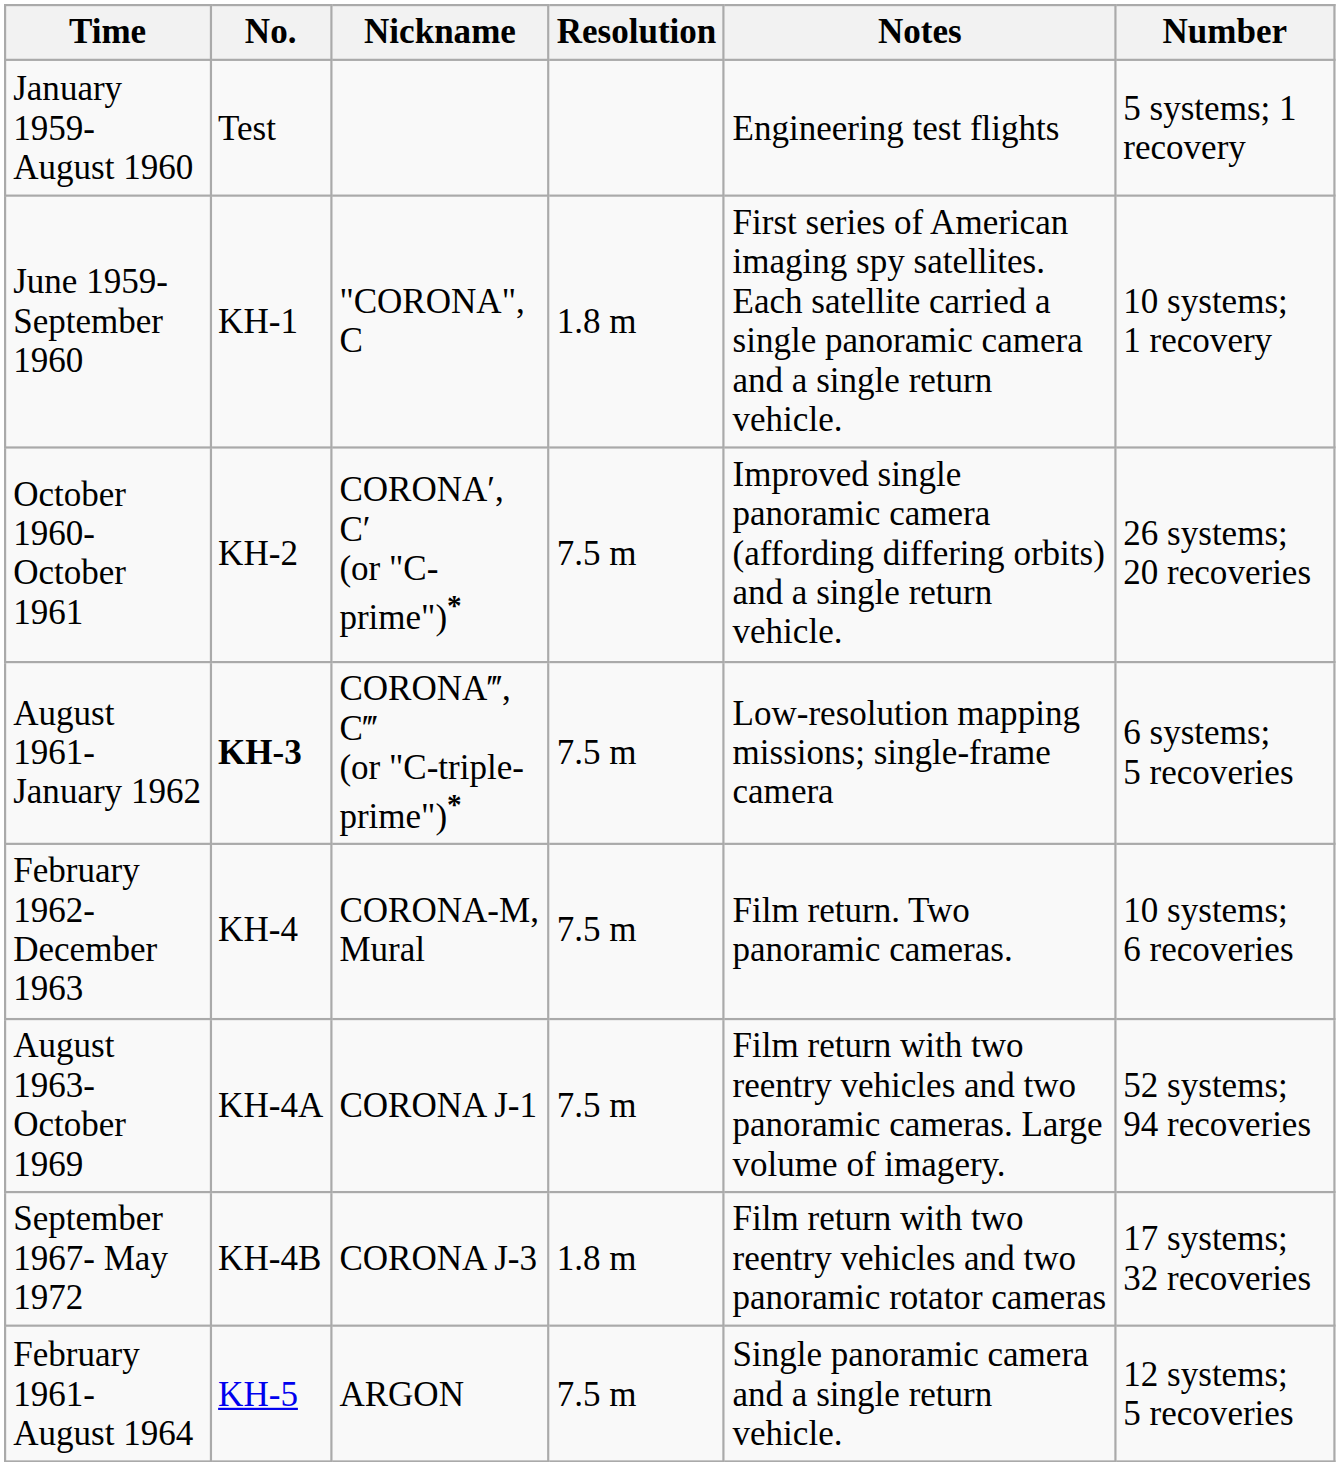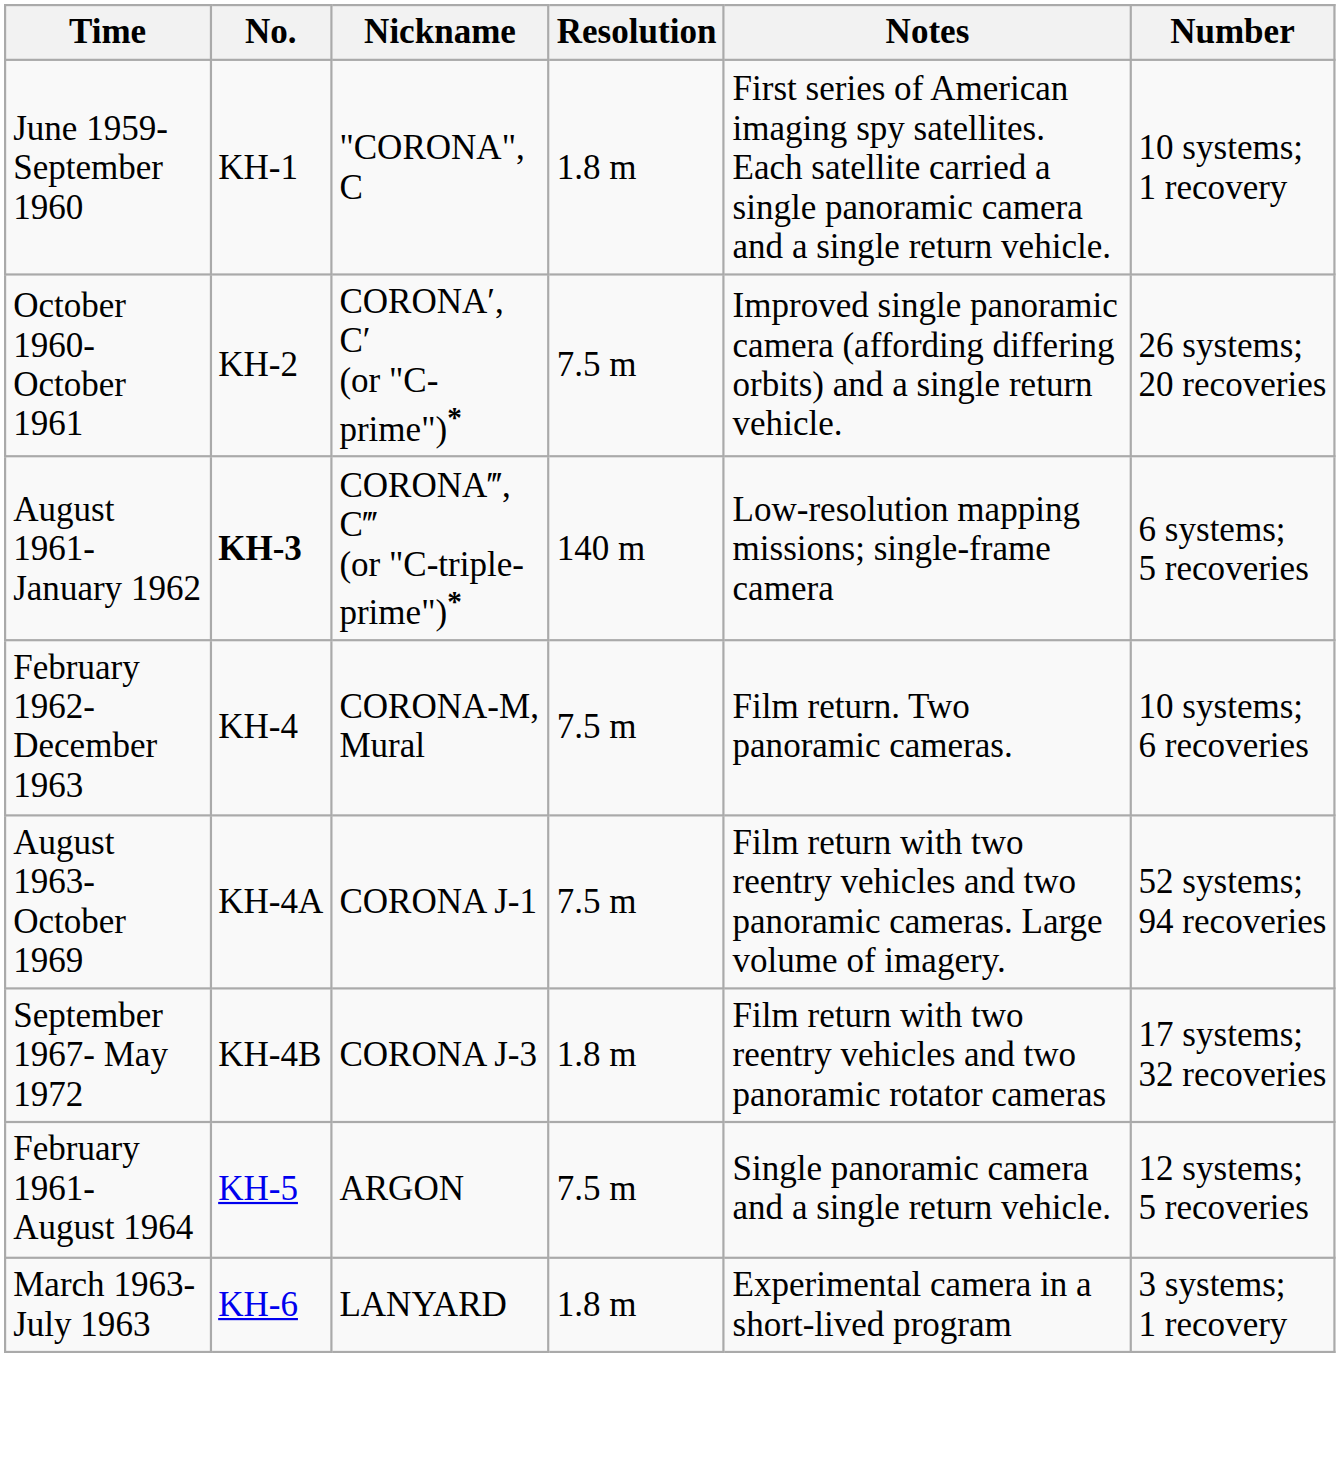 <table class="wikitable sortable">
 <tr>
 <th>Time</th>
 <th>No.</th>
 <th>Nickname</th>
 <th>Resolution</th>
 <th>Notes</th>
 <th>Number</th>
-</tr>
-<tr>
-<td>January 1959- August 1960</td>
-<td>Test</td>
-<td></td>
-<td></td>
-<td>Engineering test flights</td>
-<td>5 systems; 1 recovery </td>
 </tr>
 <tr>
 <td>June 1959-September 1960</td>
 <td>KH-1</td>
 <td>"CORONA", C</td>
 <td>1.8 m</td>
 <td>First series of American imaging spy satellites. Each satellite carried a single panoramic camera and a single return vehicle.</td>
 <td>10 systems;<br>1 recovery</td>
 </tr>
 <tr>
 <td>October 1960- October 1961</td>
 <td>KH-2</td>
 <td>CORONA′, C′ <br>(or "C-prime")<sup><strong>*</strong></sup></td>
 <td>7.5 m</td>
 <td>Improved single panoramic camera (affording differing orbits)  and a single return vehicle.</td>
 <td>26 systems; <br>20 recoveries</td>
 </tr>
 <tr>
 <td>August 1961- January 1962</td>
 <td><strong>KH-3</strong></td>
 <td>CORONA‴, C‴ <br>(or "C-triple-prime")<sup><strong>*</strong></sup></td>
-<td>7.5 m</td>
+<td>140 m</td>
 <td>Low-resolution mapping missions; single-frame camera</td>
 <td>6 systems;<br>5 recoveries</td>
 </tr>
 <tr>
 <td>February 1962- December 1963</td>
 <td>KH-4</td>
 <td>CORONA-M, Mural</td>
 <td>7.5 m</td>
 <td>Film return. Two panoramic cameras.</td>
 <td>10 systems;<br>6 recoveries</td>
 </tr>
 <tr>
 <td>August 1963- October 1969</td>
 <td nowrap="">KH-4A</td>
 <td>CORONA J-1</td>
 <td>7.5 m</td>
 <td>Film return with two reentry vehicles and two panoramic cameras.  Large volume of imagery.</td>
 <td nowrap>52 systems;<br>94 recoveries</td>
 </tr>
 <tr>
 <td>September 1967- May 1972</td>
 <td>KH-4B</td>
 <td>CORONA J-3</td>
 <td>1.8 m</td>
 <td>Film return with two reentry vehicles and two panoramic rotator cameras</td>
 <td>17 systems; <br>32 recoveries</td>
 </tr>
 <tr>
 <td>February 1961- August 1964</td>
 <td><a href='#'>KH-5</a></td>
 <td>ARGON</td>
 <td>7.5 m</td>
 <td>Single panoramic camera and a single return vehicle.</td>
 <td>12 systems;<br>5 recoveries</td>
 </tr>
+<tr>
+<td>March 1963-July 1963</td>
+<td><a href='#'>KH-6</a></td>
+<td>LANYARD</td>
+<td>1.8 m</td>
+<td>Experimental camera in a short-lived program</td>
+<td>3 systems; <br>1 recovery </td>
+</tr>
 </table>
